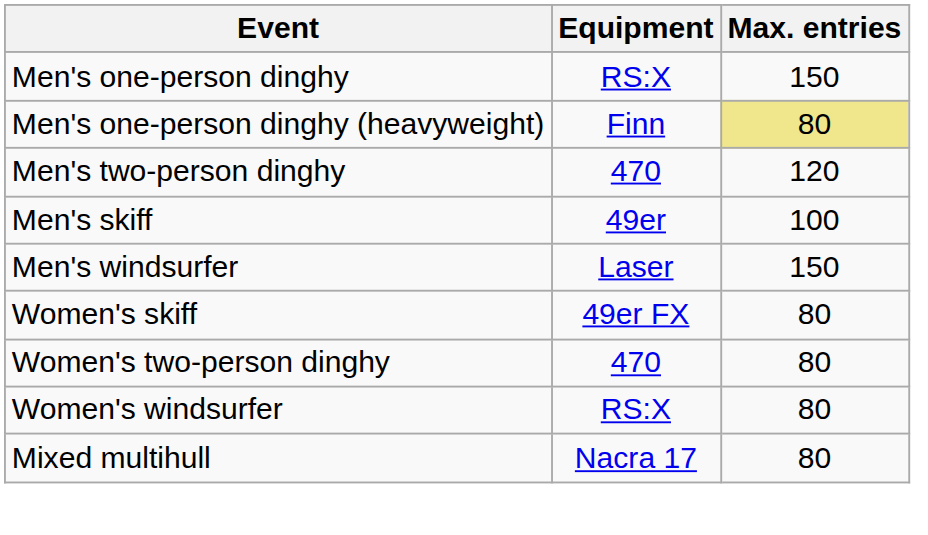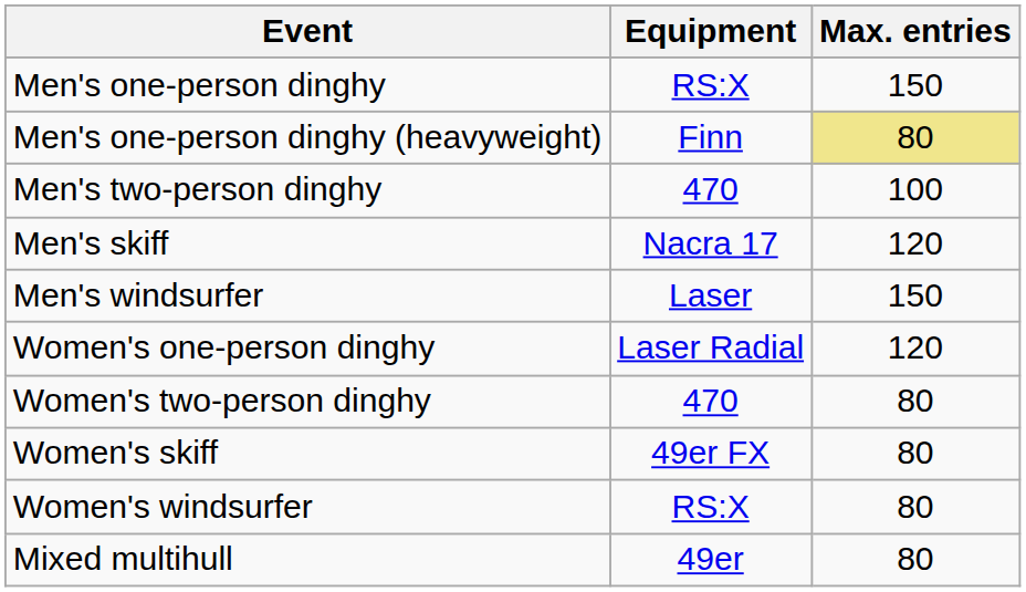 <table class=wikitable>
 <tr>
 <th>Event</th>
 <th>Equipment</th>
 <th>Max. entries</th>
 </tr>
 <tr>
 <td>Men's one-person dinghy</td>
 <td align=center><a href='#'>RS:X</a></td>
 <td align=center>150</td>
 </tr>
 <tr>
 <td>Men's one-person dinghy (heavyweight)</td>
 <td align=center><a href='#'>Finn</a></td>
 <td align=center style="background: khaki;">80</td>
 </tr>
 <tr>
 <td>Men's two-person dinghy</td>
 <td align=center><a href='#'>470</a></td>
-<td align=center>120</td>
+<td align=center>100</td>
 </tr>
 <tr>
 <td>Men's skiff</td>
-<td align=center><a href='#'>49er</a></td>
-<td align=center>100</td>
+<td align=center><a href='#'>Nacra 17</a></td>
+<td align=center>120</td>
 </tr>
 <tr>
 <td>Men's windsurfer</td>
 <td align=center><a href='#'>Laser</a></td>
 <td align=center>150</td>
 </tr>
 <tr>
-<td>Women's skiff</td>
-<td align=center><a href='#'>49er FX</a></td>
-<td align=center>80</td>
+<td>Women's one-person dinghy</td>
+<td align=center><a href='#'>Laser Radial</a></td>
+<td align=center>120</td>
 </tr>
 <tr>
 <td>Women's two-person dinghy</td>
 <td align=center><a href='#'>470</a></td>
+<td align=center>80</td>
+</tr>
+<tr>
+<td>Women's skiff</td>
+<td align=center><a href='#'>49er FX</a></td>
 <td align=center>80</td>
 </tr>
 <tr>
 <td>Women's windsurfer</td>
 <td align=center><a href='#'>RS:X</a></td>
 <td align=center>80</td>
 </tr>
 <tr>
 <td>Mixed multihull</td>
-<td align=center><a href='#'>Nacra 17</a></td>
+<td align=center><a href='#'>49er</a></td>
 <td align=center>80</td>
 </tr>
 </table>
